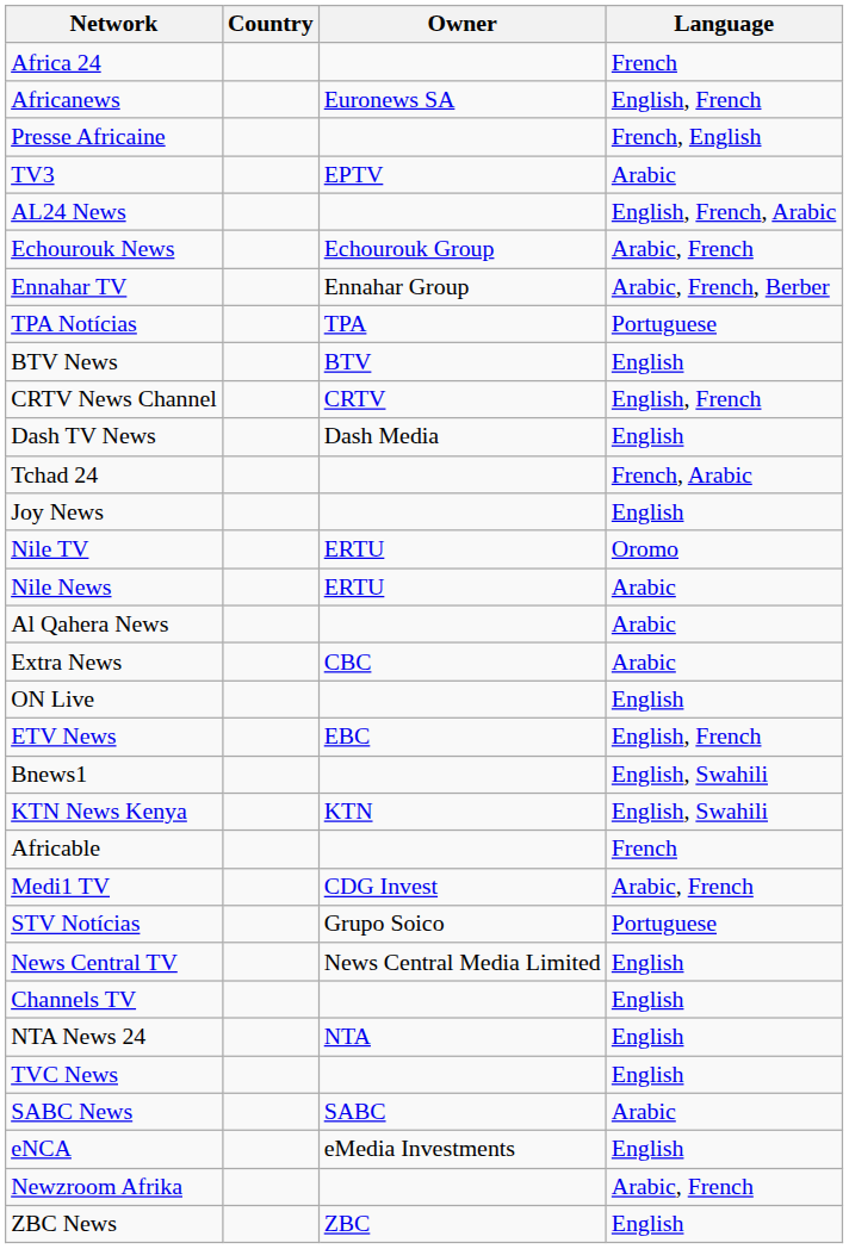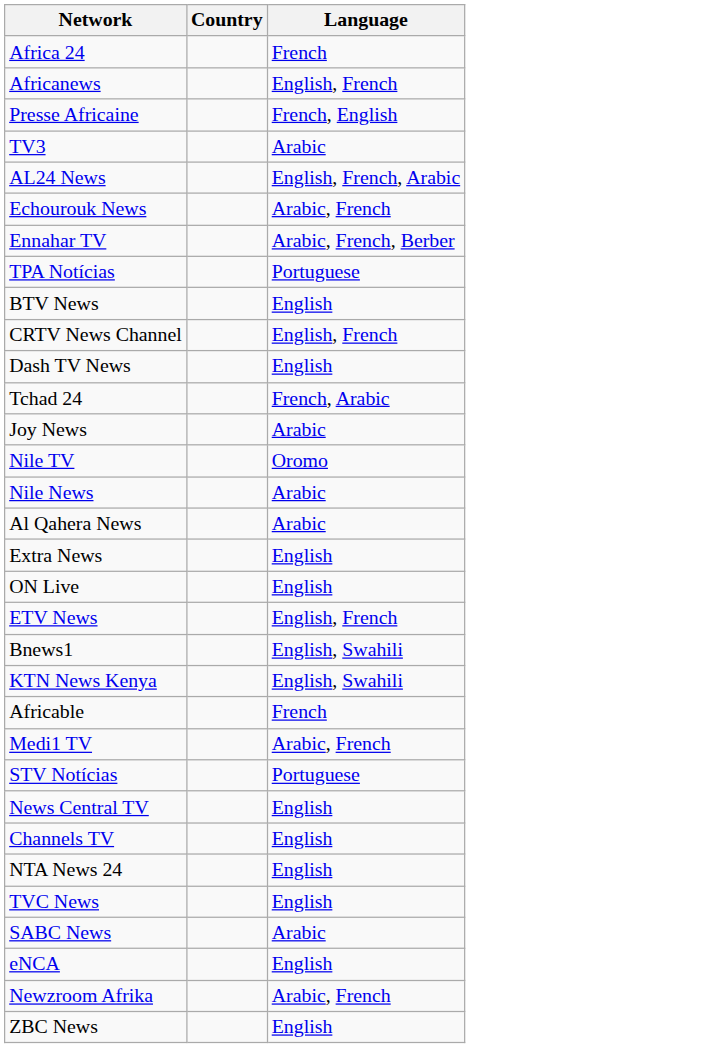 <table class="wikitable sortable">
 <tr>
 <th>Network</th>
 <th>Country</th>
-<th>Owner</th>
 <th>Language</th>
 </tr>
 <tr>
 <td><a href='#'>Africa 24</a></td>
-<td></td>
 <td></td>
 <td><a href='#'>French</a></td>
 </tr>
 <tr>
 <td><a href='#'>Africanews</a></td>
 <td></td>
-<td><a href='#'>Euronews SA</a></td>
 <td><a href='#'>English</a>, <a href='#'>French</a></td>
 </tr>
 <tr>
 <td><a href='#'>Presse Africaine</a></td>
-<td></td>
 <td></td>
 <td><a href='#'>French</a>, <a href='#'>English</a></td>
 </tr>
 <tr>
 <td><a href='#'>TV3</a></td>
 <td></td>
-<td><a href='#'>EPTV</a></td>
 <td><a href='#'>Arabic</a></td>
 </tr>
 <tr>
 <td><a href='#'>AL24 News</a></td>
-<td></td>
 <td></td>
 <td><a href='#'>English</a>, <a href='#'>French</a>, <a href='#'>Arabic</a></td>
 </tr>
 <tr>
 <td><a href='#'>Echourouk News</a></td>
 <td></td>
-<td><a href='#'>Echourouk Group</a></td>
 <td><a href='#'>Arabic</a>, <a href='#'>French</a></td>
 </tr>
 <tr>
 <td><a href='#'>Ennahar TV</a></td>
 <td></td>
-<td>Ennahar Group</td>
 <td><a href='#'>Arabic</a>, <a href='#'>French</a>, <a href='#'>Berber</a></td>
 </tr>
 <tr>
 <td><a href='#'>TPA Notícias</a></td>
 <td></td>
-<td><a href='#'>TPA</a></td>
 <td><a href='#'>Portuguese</a></td>
 </tr>
 <tr>
 <td>BTV News</td>
 <td></td>
-<td><a href='#'>BTV</a></td>
 <td><a href='#'>English</a></td>
 </tr>
 <tr>
 <td>CRTV News Channel</td>
 <td></td>
-<td><a href='#'>CRTV</a></td>
 <td><a href='#'>English</a>, <a href='#'>French</a></td>
 </tr>
 <tr>
 <td>Dash TV News</td>
 <td></td>
-<td>Dash Media</td>
 <td><a href='#'>English</a></td>
 </tr>
 <tr>
 <td>Tchad 24</td>
-<td></td>
 <td></td>
 <td><a href='#'>French</a>, <a href='#'>Arabic</a></td>
 </tr>
 <tr>
 <td>Joy News</td>
 <td></td>
-<td></td>
-<td><a href='#'>English</a></td>
+<td><a href='#'>Arabic</a></td>
 </tr>
 <tr>
 <td><a href='#'>Nile TV</a></td>
 <td></td>
-<td><a href='#'>ERTU</a></td>
 <td><a href='#'>Oromo</a></td>
 </tr>
 <tr>
 <td><a href='#'>Nile News</a></td>
 <td></td>
-<td><a href='#'>ERTU</a></td>
 <td><a href='#'>Arabic</a></td>
 </tr>
 <tr>
 <td>Al Qahera News</td>
-<td></td>
 <td></td>
 <td><a href='#'>Arabic</a></td>
 </tr>
 <tr>
 <td>Extra News</td>
 <td></td>
-<td><a href='#'>CBC</a></td>
-<td><a href='#'>Arabic</a></td>
+<td><a href='#'>English</a></td>
 </tr>
 <tr>
 <td>ON Live</td>
-<td></td>
 <td></td>
 <td><a href='#'>English</a></td>
 </tr>
 <tr>
 <td><a href='#'>ETV News</a></td>
 <td></td>
-<td><a href='#'>EBC</a></td>
 <td><a href='#'>English</a>, <a href='#'>French</a></td>
 </tr>
 <tr>
 <td>Bnews1</td>
-<td></td>
 <td></td>
 <td><a href='#'>English</a>, <a href='#'>Swahili</a></td>
 </tr>
 <tr>
 <td><a href='#'>KTN News Kenya</a></td>
 <td></td>
-<td><a href='#'>KTN</a></td>
 <td><a href='#'>English</a>, <a href='#'>Swahili</a></td>
 </tr>
 <tr>
 <td>Africable</td>
-<td></td>
 <td></td>
 <td><a href='#'>French</a></td>
 </tr>
 <tr>
 <td><a href='#'>Medi1 TV</a></td>
 <td></td>
-<td><a href='#'>CDG Invest</a></td>
 <td><a href='#'>Arabic</a>, <a href='#'>French</a></td>
 </tr>
 <tr>
 <td><a href='#'>STV Notícias</a></td>
 <td></td>
-<td>Grupo Soico</td>
 <td><a href='#'>Portuguese</a></td>
 </tr>
 <tr>
 <td><a href='#'>News Central TV</a></td>
 <td></td>
-<td>News Central Media Limited</td>
 <td><a href='#'>English</a></td>
 </tr>
 <tr>
 <td><a href='#'>Channels TV</a></td>
-<td></td>
 <td></td>
 <td><a href='#'>English</a></td>
 </tr>
 <tr>
 <td>NTA News 24</td>
 <td></td>
-<td><a href='#'>NTA</a></td>
 <td><a href='#'>English</a></td>
 </tr>
 <tr>
 <td><a href='#'>TVC News</a></td>
-<td></td>
 <td></td>
 <td><a href='#'>English</a></td>
 </tr>
 <tr>
 <td><a href='#'>SABC News</a></td>
 <td></td>
-<td><a href='#'>SABC</a></td>
 <td><a href='#'>Arabic</a></td>
 </tr>
 <tr>
 <td><a href='#'>eNCA</a></td>
 <td></td>
-<td>eMedia Investments</td>
 <td><a href='#'>English</a></td>
 </tr>
 <tr>
 <td><a href='#'>Newzroom Afrika</a></td>
-<td></td>
 <td></td>
 <td><a href='#'>Arabic</a>, <a href='#'>French</a></td>
 </tr>
 <tr>
 <td>ZBC News</td>
 <td></td>
-<td><a href='#'>ZBC</a></td>
 <td><a href='#'>English</a></td>
 </tr>
 </table>
